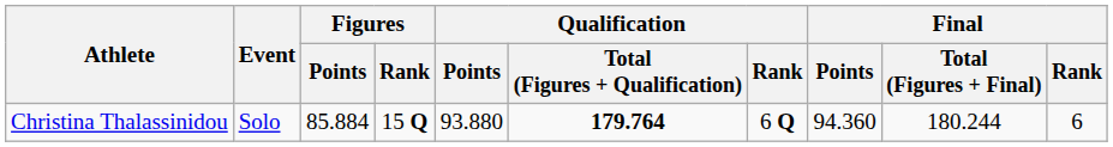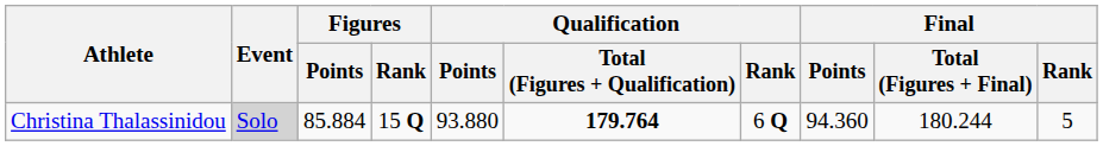 <table class="wikitable" style="font-size:90%">
 <tr>
 <th rowspan="2">Athlete</th>
 <th rowspan="2">Event</th>
 <th colspan=2>Figures</th>
 <th colspan=3>Qualification</th>
 <th colspan=3>Final</th>
 </tr>
 <tr style="font-size:95%">
 <th>Points</th>
 <th>Rank</th>
 <th>Points</th>
 <th>Total<br>(Figures + Qualification)</th>
 <th>Rank</th>
 <th>Points</th>
 <th>Total<br>(Figures + Final)</th>
 <th>Rank</th>
 </tr>
 <tr align=center>
 <td align=left><a href='#'>Christina Thalassinidou</a></td>
-<td align=left><a href='#'>Solo</a></td>
+<td align=left style="background: lightgrey;"><a href='#'>Solo</a></td>
 <td>85.884</td>
 <td>15 <strong>Q</strong></td>
 <td>93.880</td>
 <td><strong>179.764</strong></td>
 <td>6 <strong>Q</strong></td>
 <td>94.360</td>
 <td>180.244</td>
-<td>6</td>
+<td>5</td>
 </tr>
 </table>
